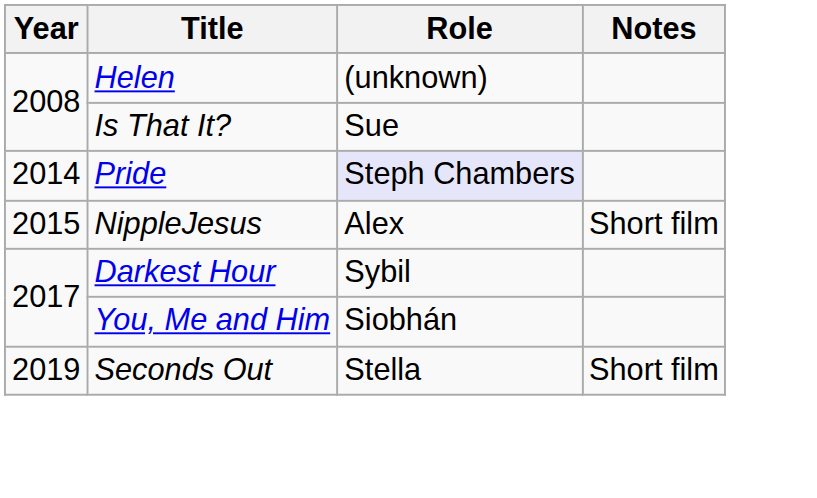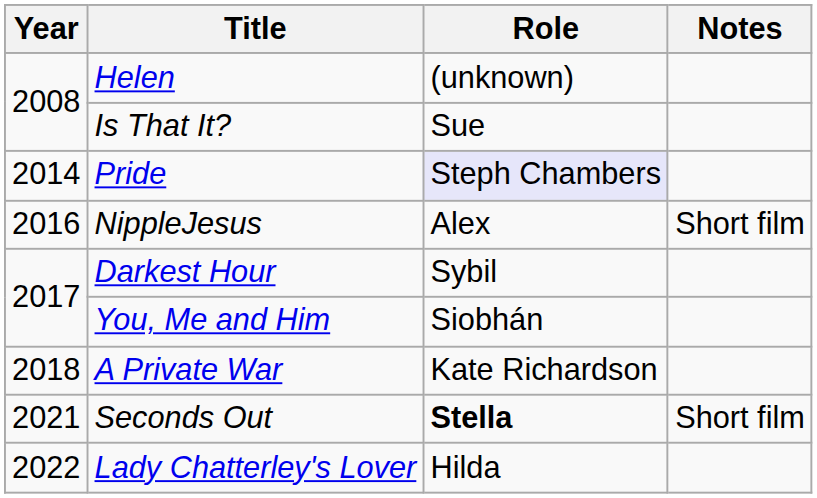 <table class="wikitable sortable">
 <tr>
 <th>Year</th>
 <th>Title</th>
 <th>Role</th>
 <th class="unsortable">Notes</th>
 </tr>
 <tr>
 <td rowspan=2>2008</td>
 <td><em><a href='#'>Helen</a></em></td>
 <td>(unknown)</td>
 <td></td>
 </tr>
 <tr>
 <td><em>Is That It?</em></td>
 <td>Sue</td>
 <td></td>
 </tr>
 <tr>
 <td>2014</td>
 <td><em><a href='#'>Pride</a></em></td>
 <td style="background: lavender;">Steph Chambers</td>
 <td></td>
 </tr>
 <tr>
-<td>2015</td>
+<td>2016</td>
 <td><em>NippleJesus</em></td>
 <td>Alex</td>
 <td>Short film</td>
 </tr>
 <tr>
 <td rowspan=2>2017</td>
 <td><em><a href='#'>Darkest Hour</a></em></td>
 <td>Sybil</td>
 <td></td>
 </tr>
 <tr>
 <td><em><a href='#'>You, Me and Him</a></em></td>
 <td>Siobhán</td>
 <td></td>
 </tr>
 <tr>
-<td>2019</td>
+<td>2018</td>
+<td><em><a href='#'>A Private War</a></em></td>
+<td>Kate Richardson</td>
+<td></td>
+</tr>
+<tr>
+<td>2021</td>
 <td><em>Seconds Out</em></td>
-<td>Stella</td>
+<td><strong>Stella</strong></td>
 <td>Short film</td>
 </tr>
+<tr>
+<td>2022</td>
+<td><em><a href='#'>Lady Chatterley's Lover</a></em></td>
+<td>Hilda</td>
+<td></td>
+</tr>
 </table>
